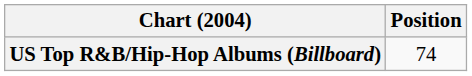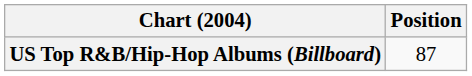 <table class="wikitable plainrowheaders" style="text-align:center">
 <tr>
 <th scope="col">Chart (2004)</th>
 <th scope="col">Position</th>
 </tr>
 <tr>
 <th scope="row">US Top R&B/Hip-Hop Albums (<em>Billboard</em>)</th>
-<td>74</td>
+<td>87</td>
 </tr>
 </table>
